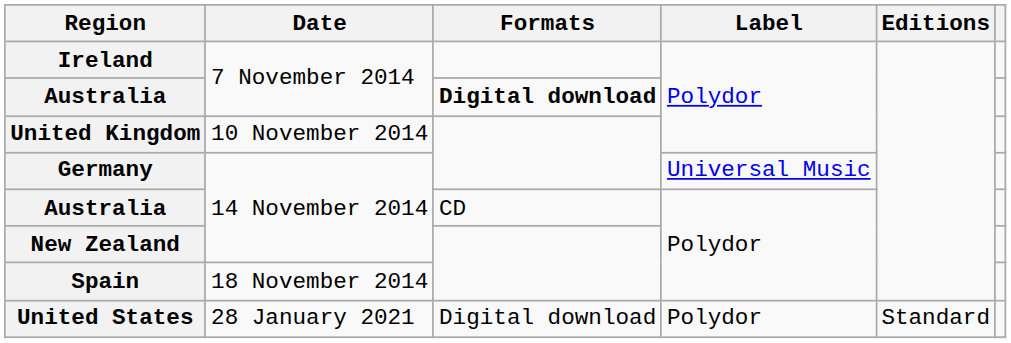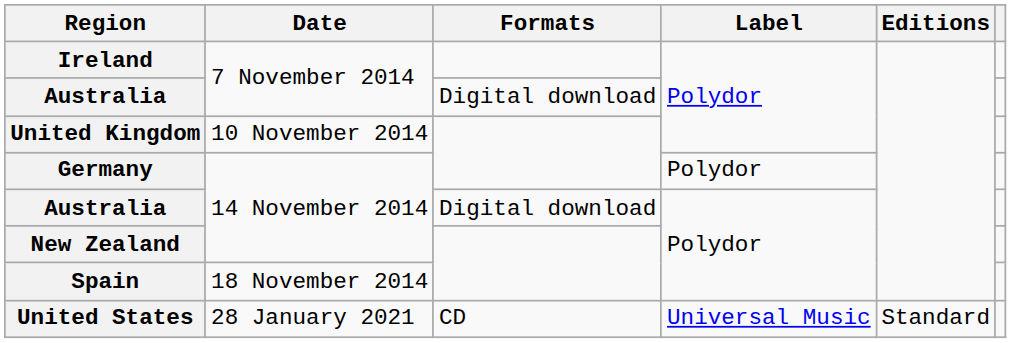 <table class="wikitable plainrowheaders">
 <tr>
 <th scope="col">Region</th>
 <th scope="col">Date</th>
 <th scope="col">Formats</th>
 <th scope="col">Label</th>
 <th scope="col">Editions</th>
 <th scope="col"></th>
 </tr>
 <tr>
 <th scope="row">Ireland</th>
 <td rowspan="2">7 November 2014</td>
 <td></td>
 <td rowspan="3"><a href='#'>Polydor</a></td>
 <td rowspan="7"></td>
 <td></td>
 </tr>
 <tr>
 <th scope="row">Australia</th>
-<td><strong>Digital download</strong></td>
+<td>Digital download</td>
 <td></td>
 </tr>
 <tr>
 <th scope="row">United Kingdom</th>
 <td>10 November 2014</td>
 <td rowspan="2"></td>
 <td></td>
 </tr>
 <tr>
 <th scope="row">Germany</th>
 <td rowspan="3">14 November 2014</td>
-<td><a href='#'>Universal Music</a></td>
+<td>Polydor</td>
 <td></td>
 </tr>
 <tr>
 <th scope="row">Australia</th>
-<td>CD</td>
+<td>Digital download</td>
 <td rowspan="3">Polydor</td>
 <td></td>
 </tr>
 <tr>
 <th scope="row">New Zealand</th>
 <td rowspan="2"></td>
 <td></td>
 </tr>
 <tr>
 <th scope="row">Spain</th>
 <td>18 November 2014</td>
 <td></td>
 </tr>
 <tr>
 <th scope="row">United States</th>
 <td>28 January 2021</td>
-<td>Digital download</td>
-<td>Polydor</td>
+<td>CD</td>
+<td><a href='#'>Universal Music</a></td>
 <td>Standard</td>
 <td></td>
 </tr>
 </table>
